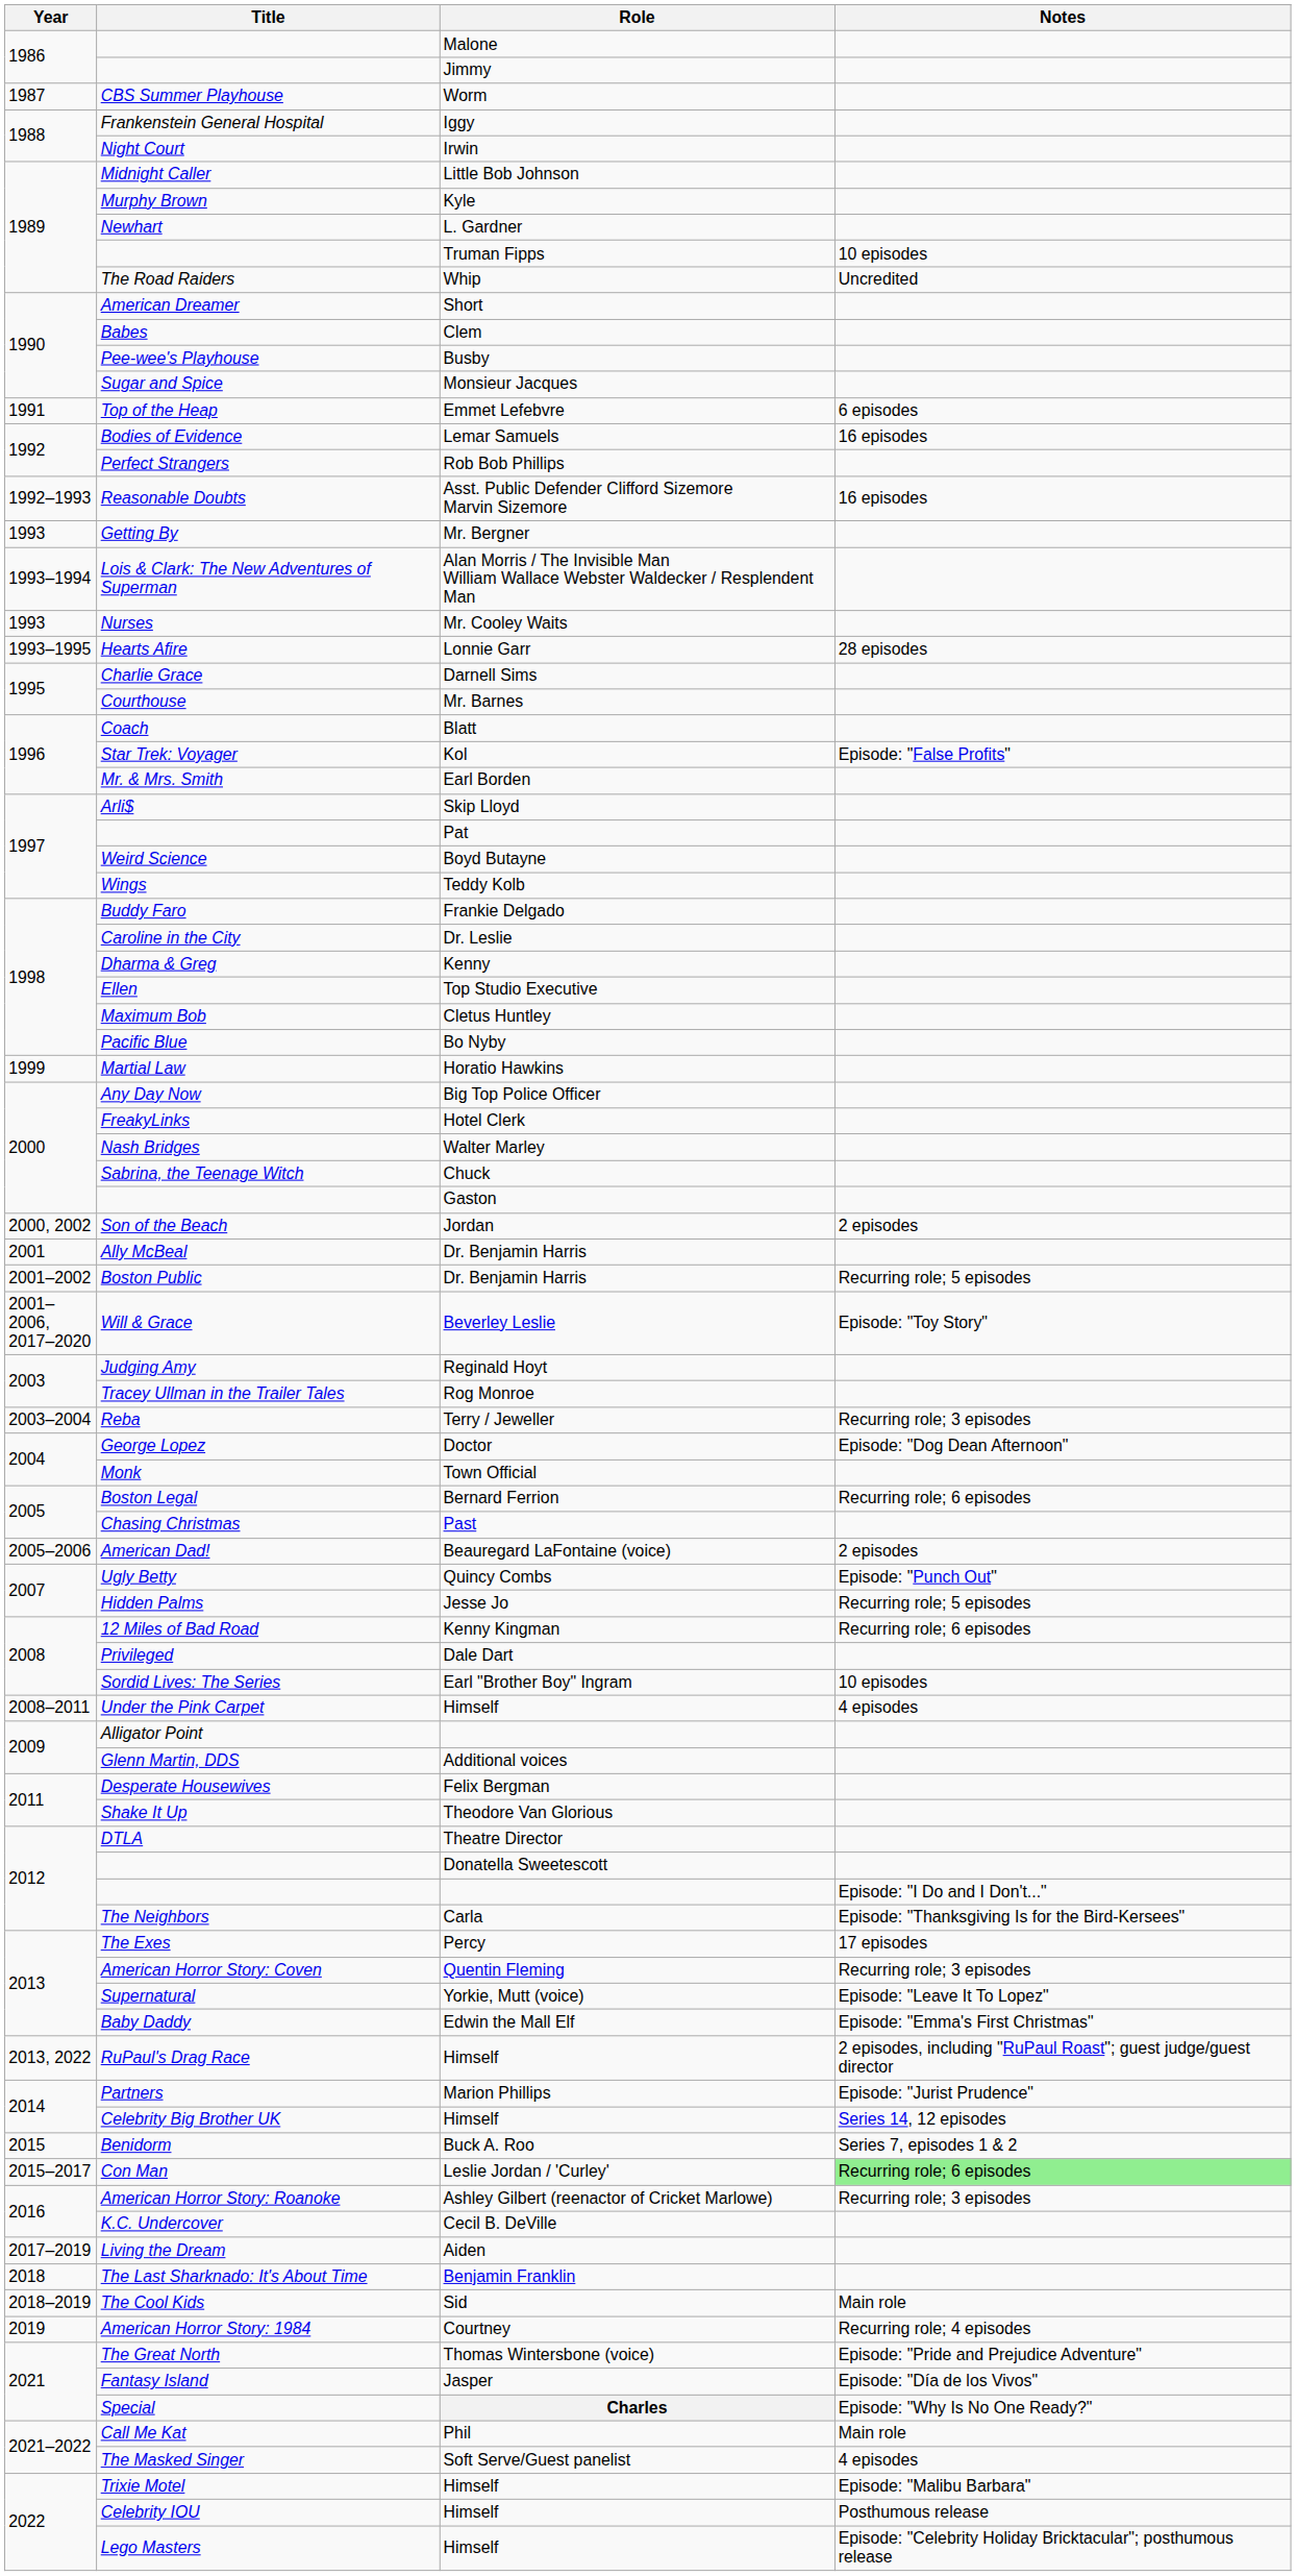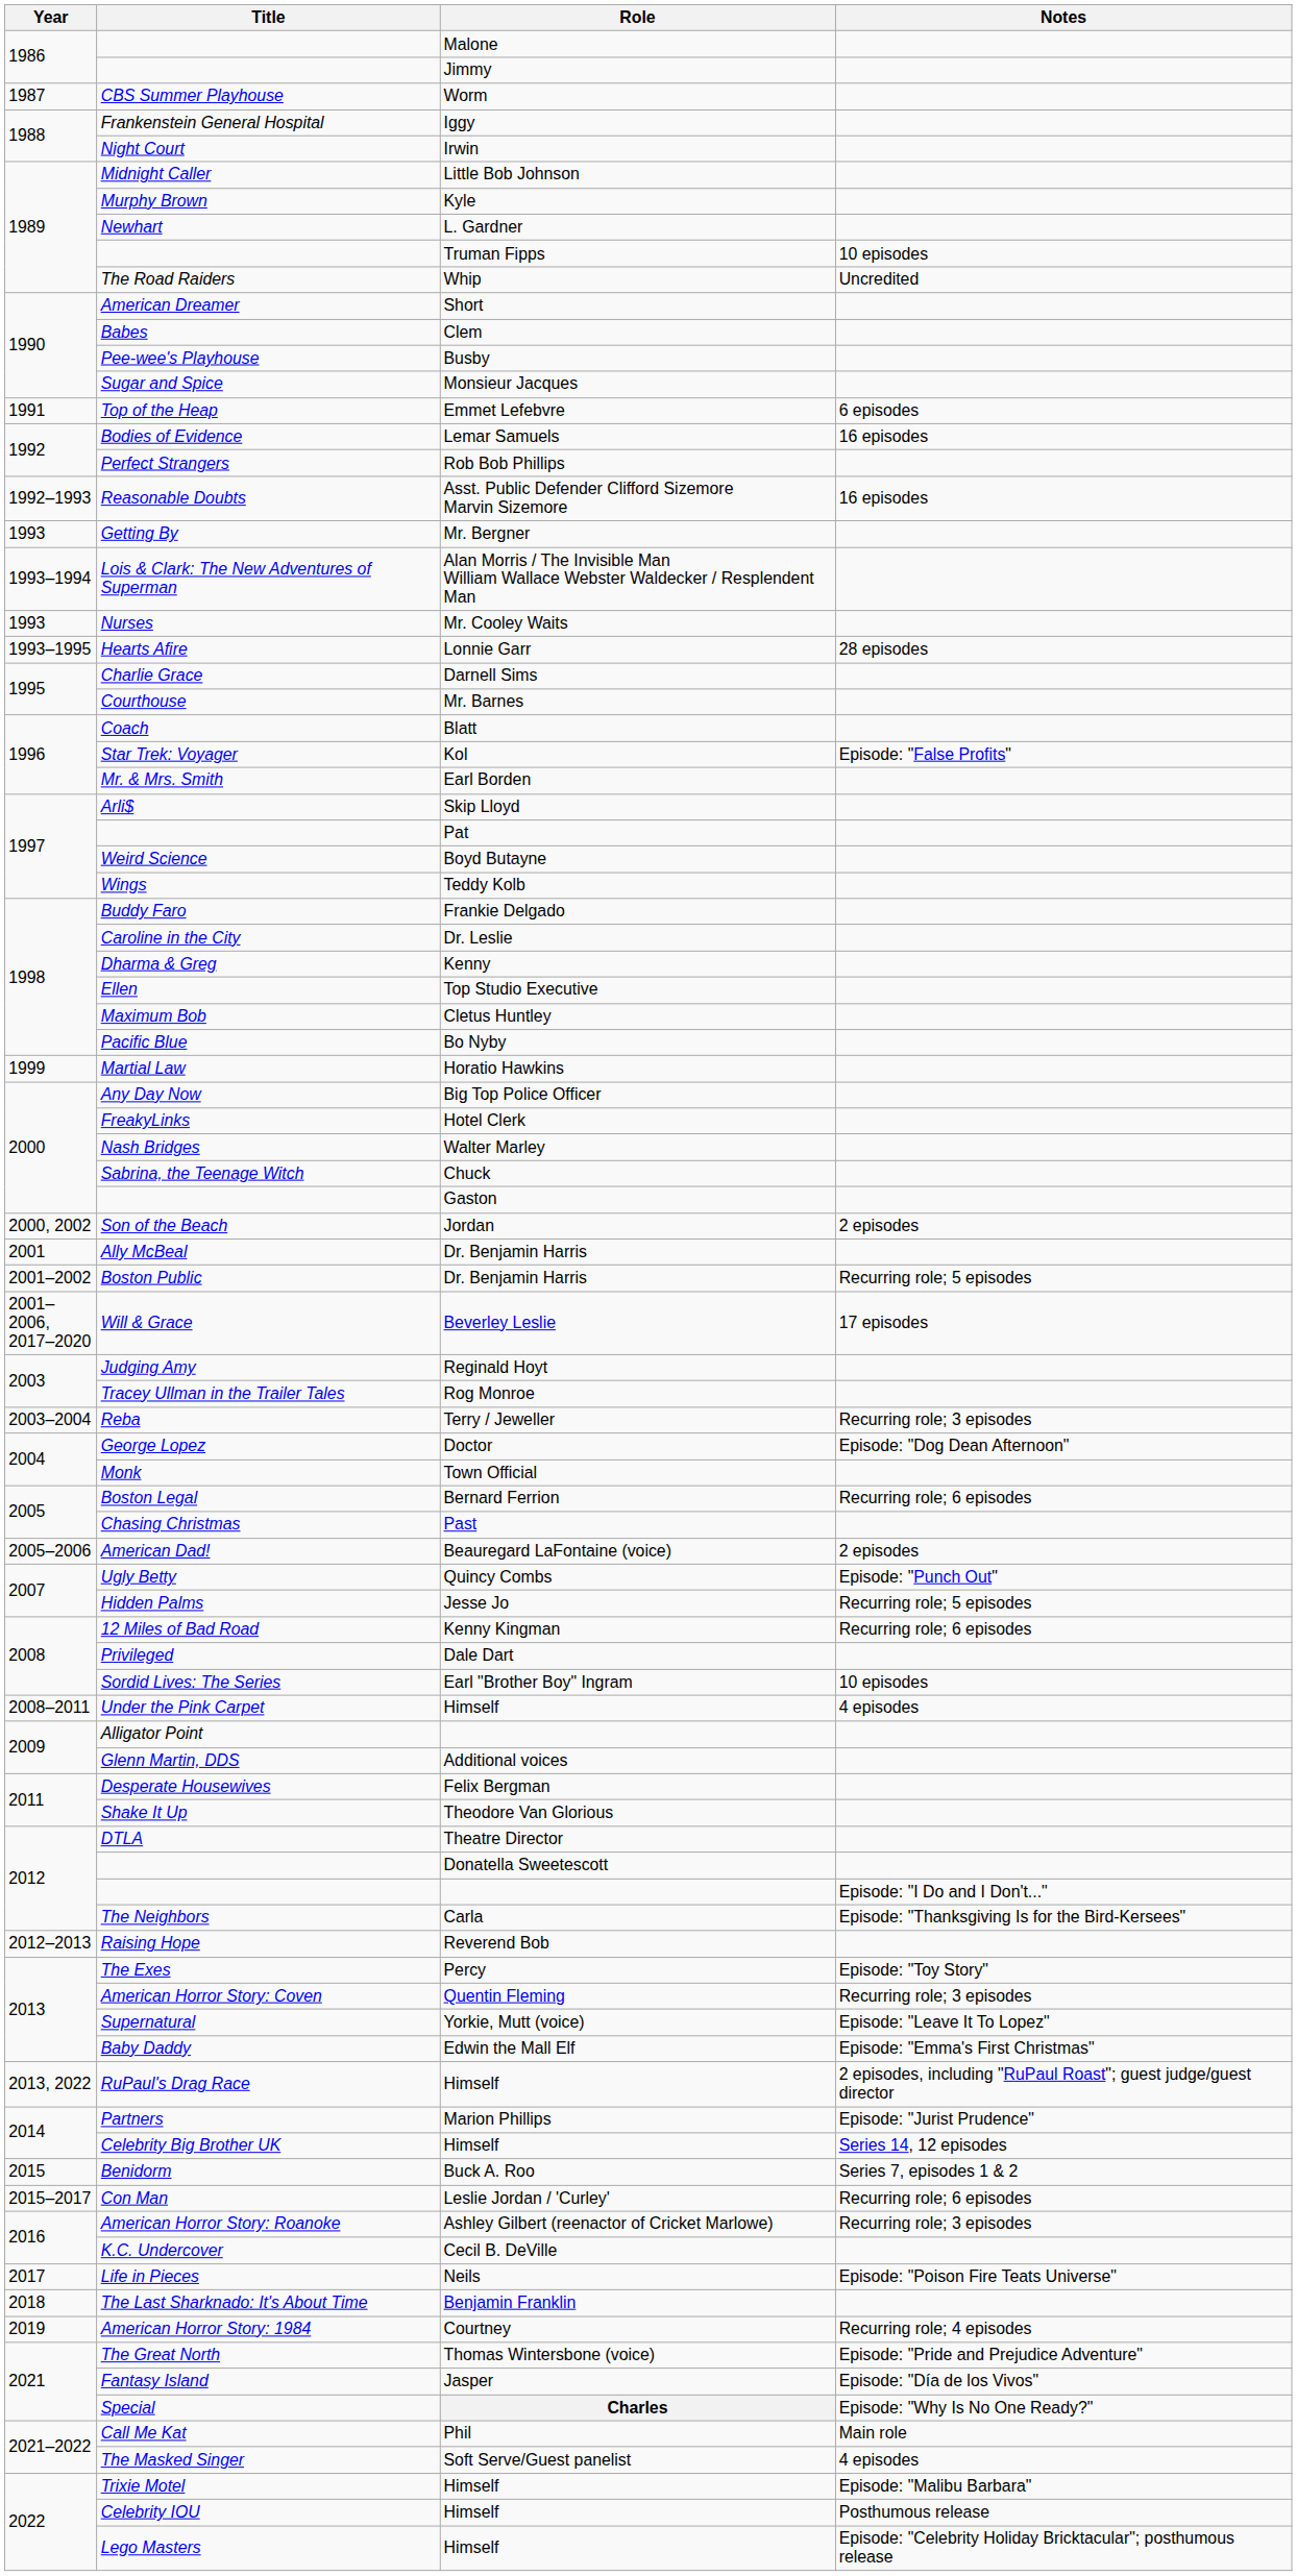 <table class="wikitable sortable">
 <tr>
 <th>Year</th>
 <th>Title</th>
 <th>Role</th>
 <th>Notes</th>
 </tr>
 <tr>
 <td rowspan=2>1986</td>
 <td><em></em></td>
 <td>Malone</td>
 <td></td>
 </tr>
 <tr>
 <td><em></em></td>
 <td>Jimmy</td>
 <td></td>
 </tr>
 <tr>
 <td>1987</td>
 <td><em><a href='#'>CBS Summer Playhouse</a></em></td>
 <td>Worm</td>
 <td></td>
 </tr>
 <tr>
 <td rowspan=2>1988</td>
 <td><em>Frankenstein General Hospital</em></td>
 <td>Iggy</td>
 <td></td>
 </tr>
 <tr>
 <td><em><a href='#'>Night Court</a></em></td>
 <td>Irwin</td>
 <td></td>
 </tr>
 <tr>
 <td rowspan=5>1989</td>
 <td><em><a href='#'>Midnight Caller</a></em></td>
 <td>Little Bob Johnson</td>
 <td></td>
 </tr>
 <tr>
 <td><em><a href='#'>Murphy Brown</a></em></td>
 <td>Kyle</td>
 <td></td>
 </tr>
 <tr>
 <td><em><a href='#'>Newhart</a></em></td>
 <td>L. Gardner</td>
 <td></td>
 </tr>
 <tr>
 <td><em></em></td>
 <td>Truman Fipps</td>
 <td>10 episodes</td>
 </tr>
 <tr>
 <td><em>The Road Raiders</em></td>
 <td>Whip</td>
 <td>Uncredited</td>
 </tr>
 <tr>
 <td rowspan=4>1990</td>
 <td><em><a href='#'>American Dreamer</a></em></td>
 <td>Short</td>
 <td></td>
 </tr>
 <tr>
 <td><em><a href='#'>Babes</a></em></td>
 <td>Clem</td>
 <td></td>
 </tr>
 <tr>
 <td><em><a href='#'>Pee-wee's Playhouse</a></em></td>
 <td>Busby</td>
 <td></td>
 </tr>
 <tr>
 <td><em><a href='#'>Sugar and Spice</a></em></td>
 <td>Monsieur Jacques</td>
 <td></td>
 </tr>
 <tr>
 <td>1991</td>
 <td><em><a href='#'>Top of the Heap</a></em></td>
 <td>Emmet Lefebvre</td>
 <td>6 episodes</td>
 </tr>
 <tr>
 <td rowspan=2>1992</td>
 <td><em><a href='#'>Bodies of Evidence</a></em></td>
 <td>Lemar Samuels</td>
 <td>16 episodes</td>
 </tr>
 <tr>
 <td><em><a href='#'>Perfect Strangers</a></em></td>
 <td>Rob Bob Phillips</td>
 <td></td>
 </tr>
 <tr>
 <td>1992–1993</td>
 <td><em><a href='#'>Reasonable Doubts</a></em></td>
 <td>Asst. Public Defender Clifford Sizemore <br> Marvin Sizemore</td>
 <td>16 episodes</td>
 </tr>
 <tr>
 <td>1993</td>
 <td><em><a href='#'>Getting By</a></em></td>
 <td>Mr. Bergner</td>
 <td></td>
 </tr>
 <tr>
 <td>1993–1994</td>
 <td><em><a href='#'>Lois & Clark: The New Adventures of Superman</a></em></td>
 <td>Alan Morris / The Invisible Man<br>William Wallace Webster Waldecker / Resplendent Man</td>
 <td></td>
 </tr>
 <tr>
 <td>1993</td>
 <td><em><a href='#'>Nurses</a></em></td>
 <td>Mr. Cooley Waits</td>
 <td></td>
 </tr>
 <tr>
 <td>1993–1995</td>
 <td><em><a href='#'>Hearts Afire</a></em></td>
 <td>Lonnie Garr</td>
 <td>28 episodes</td>
 </tr>
 <tr>
 <td rowspan=2>1995</td>
 <td><em><a href='#'>Charlie Grace</a></em></td>
 <td>Darnell Sims</td>
 <td></td>
 </tr>
 <tr>
 <td><em><a href='#'>Courthouse</a></em></td>
 <td>Mr. Barnes</td>
 <td></td>
 </tr>
 <tr>
 <td rowspan=3>1996</td>
 <td><em><a href='#'>Coach</a></em></td>
 <td>Blatt</td>
 <td></td>
 </tr>
 <tr>
 <td><em><a href='#'>Star Trek: Voyager</a></em></td>
 <td>Kol</td>
 <td>Episode: "<a href='#'>False Profits</a>"</td>
 </tr>
 <tr>
 <td><em><a href='#'>Mr. & Mrs. Smith</a></em></td>
 <td>Earl Borden</td>
 <td></td>
 </tr>
 <tr>
 <td rowspan=4>1997</td>
 <td><em><a href='#'>Arli$</a></em></td>
 <td>Skip Lloyd</td>
 <td></td>
 </tr>
 <tr>
 <td><em></em></td>
 <td>Pat</td>
 <td></td>
 </tr>
 <tr>
 <td><em><a href='#'>Weird Science</a></em></td>
 <td>Boyd Butayne</td>
 <td></td>
 </tr>
 <tr>
 <td><em><a href='#'>Wings</a></em></td>
 <td>Teddy Kolb</td>
 <td></td>
 </tr>
 <tr>
 <td rowspan=6>1998</td>
 <td><em><a href='#'>Buddy Faro</a></em></td>
 <td>Frankie Delgado</td>
 <td></td>
 </tr>
 <tr>
 <td><em><a href='#'>Caroline in the City</a></em></td>
 <td>Dr. Leslie</td>
 <td></td>
 </tr>
 <tr>
 <td><em><a href='#'>Dharma & Greg</a></em></td>
 <td>Kenny</td>
 <td></td>
 </tr>
 <tr>
 <td><em><a href='#'>Ellen</a></em></td>
 <td>Top Studio Executive</td>
 <td></td>
 </tr>
 <tr>
 <td><em><a href='#'>Maximum Bob</a></em></td>
 <td>Cletus Huntley</td>
 <td></td>
 </tr>
 <tr>
 <td><em><a href='#'>Pacific Blue</a></em></td>
 <td>Bo Nyby</td>
 <td></td>
 </tr>
 <tr valign="top">
 <td>1999</td>
 <td><em><a href='#'>Martial Law</a></em></td>
 <td>Horatio Hawkins</td>
 <td></td>
 </tr>
 <tr>
 <td rowspan=5>2000</td>
 <td><em><a href='#'>Any Day Now</a></em></td>
 <td>Big Top Police Officer</td>
 <td></td>
 </tr>
 <tr>
 <td><em><a href='#'>FreakyLinks</a></em></td>
 <td>Hotel Clerk</td>
 <td></td>
 </tr>
 <tr>
 <td><em><a href='#'>Nash Bridges</a></em></td>
 <td>Walter Marley</td>
 <td></td>
 </tr>
 <tr>
 <td><em><a href='#'>Sabrina, the Teenage Witch</a></em></td>
 <td>Chuck</td>
 <td></td>
 </tr>
 <tr>
 <td><em></em></td>
 <td>Gaston</td>
 <td></td>
 </tr>
 <tr>
 <td>2000, 2002</td>
 <td><em><a href='#'>Son of the Beach</a></em></td>
 <td>Jordan</td>
 <td>2 episodes</td>
 </tr>
 <tr>
 <td>2001</td>
 <td><em><a href='#'>Ally McBeal</a></em></td>
 <td>Dr. Benjamin Harris</td>
 <td></td>
 </tr>
 <tr>
 <td>2001–2002</td>
 <td><em><a href='#'>Boston Public</a></em></td>
 <td>Dr. Benjamin Harris</td>
 <td>Recurring role; 5 episodes</td>
 </tr>
 <tr>
 <td>2001–2006,<br>2017–2020</td>
 <td><em><a href='#'>Will & Grace</a></em></td>
 <td><a href='#'>Beverley Leslie</a></td>
-<td>Episode: "Toy Story"</td>
+<td>17 episodes</td>
 </tr>
 <tr>
 <td rowspan=2>2003</td>
 <td><em><a href='#'>Judging Amy</a></em></td>
 <td>Reginald Hoyt</td>
 <td></td>
 </tr>
 <tr>
 <td><em><a href='#'>Tracey Ullman in the Trailer Tales</a></em></td>
 <td>Rog Monroe</td>
 <td></td>
 </tr>
 <tr>
 <td>2003–2004</td>
 <td><em><a href='#'>Reba</a></em></td>
 <td>Terry / Jeweller</td>
 <td>Recurring role; 3 episodes</td>
 </tr>
 <tr>
 <td rowspan=2>2004</td>
 <td><em><a href='#'>George Lopez</a></em></td>
 <td>Doctor</td>
 <td>Episode: "Dog Dean Afternoon"</td>
 </tr>
 <tr>
 <td><em><a href='#'>Monk</a></em></td>
 <td>Town Official</td>
 <td></td>
 </tr>
 <tr>
 <td rowspan=2>2005</td>
 <td><em><a href='#'>Boston Legal</a></em></td>
 <td>Bernard Ferrion</td>
 <td>Recurring role; 6 episodes</td>
 </tr>
 <tr>
 <td><em><a href='#'>Chasing Christmas</a></em></td>
 <td><a href='#'>Past</a></td>
 <td></td>
 </tr>
 <tr>
 <td>2005–2006</td>
 <td><em><a href='#'>American Dad!</a></em></td>
 <td>Beauregard LaFontaine (voice)</td>
 <td>2 episodes</td>
 </tr>
 <tr>
 <td rowspan=2>2007</td>
 <td><em><a href='#'>Ugly Betty</a></em></td>
 <td>Quincy Combs</td>
 <td>Episode: "<a href='#'>Punch Out</a>"</td>
 </tr>
 <tr>
 <td><em><a href='#'>Hidden Palms</a></em></td>
 <td>Jesse Jo</td>
 <td>Recurring role; 5 episodes</td>
 </tr>
 <tr>
 <td rowspan=3>2008</td>
 <td><em><a href='#'>12 Miles of Bad Road</a></em></td>
 <td>Kenny Kingman</td>
 <td>Recurring role; 6 episodes</td>
 </tr>
 <tr>
 <td><em><a href='#'>Privileged</a></em></td>
 <td>Dale Dart</td>
 <td></td>
 </tr>
 <tr>
 <td><em><a href='#'>Sordid Lives: The Series</a></em></td>
 <td>Earl "Brother Boy" Ingram</td>
 <td>10 episodes</td>
 </tr>
 <tr>
 <td>2008–2011</td>
 <td><em><a href='#'>Under the Pink Carpet</a></em></td>
 <td>Himself</td>
 <td>4 episodes</td>
 </tr>
 <tr>
 <td rowspan=2>2009</td>
 <td><em>Alligator Point</em></td>
 <td></td>
 <td></td>
 </tr>
 <tr>
 <td><em><a href='#'>Glenn Martin, DDS</a></em></td>
 <td>Additional voices</td>
 <td></td>
 </tr>
 <tr>
 <td rowspan=2>2011</td>
 <td><em><a href='#'>Desperate Housewives</a></em></td>
 <td>Felix Bergman</td>
 <td></td>
 </tr>
 <tr>
 <td><em><a href='#'>Shake It Up</a></em></td>
 <td>Theodore Van Glorious</td>
 <td></td>
 </tr>
 <tr>
 <td rowspan=4>2012</td>
 <td><em><a href='#'>DTLA</a></em></td>
 <td>Theatre Director</td>
 <td></td>
 </tr>
 <tr>
 <td><em></em></td>
 <td>Donatella Sweetescott</td>
 <td></td>
 </tr>
 <tr>
 <td><em></em></td>
 <td></td>
 <td>Episode: "I Do and I Don't..."</td>
 </tr>
 <tr>
 <td><em><a href='#'>The Neighbors</a></em></td>
 <td>Carla</td>
 <td>Episode: "Thanksgiving Is for the Bird-Kersees"</td>
 </tr>
 <tr>
+<td>2012–2013</td>
+<td><em><a href='#'>Raising Hope</a></em></td>
+<td>Reverend Bob</td>
+<td></td>
+</tr>
+<tr>
 <td rowspan=4>2013</td>
 <td><em><a href='#'>The Exes</a></em></td>
 <td>Percy</td>
-<td>17 episodes</td>
+<td>Episode: "Toy Story"</td>
 </tr>
 <tr>
 <td><em><a href='#'>American Horror Story: Coven</a></em></td>
 <td><a href='#'>Quentin Fleming</a></td>
 <td>Recurring role; 3 episodes</td>
 </tr>
 <tr>
 <td><em><a href='#'>Supernatural</a></em></td>
 <td>Yorkie, Mutt (voice)</td>
 <td>Episode: "Leave It To Lopez"</td>
 </tr>
 <tr>
 <td><em><a href='#'>Baby Daddy</a></em></td>
 <td>Edwin the Mall Elf</td>
 <td>Episode: "Emma's First Christmas"</td>
 </tr>
 <tr>
 <td>2013, 2022</td>
 <td><em><a href='#'>RuPaul's Drag Race</a></em></td>
 <td>Himself</td>
 <td>2 episodes, including "<a href='#'>RuPaul Roast</a>"; guest judge/guest director</td>
 </tr>
 <tr>
 <td rowspan=2>2014</td>
 <td><em><a href='#'>Partners</a></em></td>
 <td>Marion Phillips</td>
 <td>Episode: "Jurist Prudence"</td>
 </tr>
 <tr>
 <td><em><a href='#'>Celebrity Big Brother UK</a></em></td>
 <td>Himself</td>
 <td><a href='#'>Series 14</a>, 12 episodes</td>
 </tr>
 <tr>
 <td>2015</td>
 <td><em><a href='#'>Benidorm</a></em></td>
 <td>Buck A. Roo</td>
 <td>Series 7, episodes 1 & 2</td>
 </tr>
 <tr>
 <td>2015–2017</td>
 <td><em><a href='#'>Con Man</a></em></td>
 <td>Leslie Jordan / 'Curley'</td>
-<td style="background: lightgreen;">Recurring role; 6 episodes</td>
+<td>Recurring role; 6 episodes</td>
 </tr>
 <tr>
 <td rowspan=2>2016</td>
 <td><em><a href='#'>American Horror Story: Roanoke</a></em></td>
 <td>Ashley Gilbert (reenactor of Cricket Marlowe)</td>
 <td>Recurring role; 3 episodes</td>
 </tr>
 <tr>
 <td><em><a href='#'>K.C. Undercover</a></em></td>
 <td>Cecil B. DeVille</td>
 <td></td>
 </tr>
 <tr>
-<td>2017–2019</td>
-<td><em><a href='#'>Living the Dream</a></em></td>
-<td>Aiden</td>
-<td></td>
+<td>2017</td>
+<td><em><a href='#'>Life in Pieces</a></em></td>
+<td>Neils</td>
+<td>Episode: "Poison Fire Teats Universe"</td>
 </tr>
 <tr>
 <td>2018</td>
 <td><em><a href='#'>The Last Sharknado: It's About Time</a></em></td>
 <td><a href='#'>Benjamin Franklin</a></td>
 <td></td>
-</tr>
-<tr>
-<td>2018–2019</td>
-<td><em><a href='#'>The Cool Kids</a></em></td>
-<td>Sid</td>
-<td>Main role</td>
 </tr>
 <tr>
 <td>2019</td>
 <td><em><a href='#'>American Horror Story: 1984</a></em></td>
 <td>Courtney</td>
 <td>Recurring role; 4 episodes</td>
 </tr>
 <tr>
 <td rowspan=3>2021</td>
 <td><em><a href='#'>The Great North</a></em></td>
 <td>Thomas Wintersbone (voice)</td>
 <td>Episode: "Pride and Prejudice Adventure"</td>
 </tr>
 <tr>
 <td><a href='#'><em>Fantasy Island</em></a></td>
 <td>Jasper</td>
 <td>Episode: "Día de los Vivos"</td>
 </tr>
 <tr>
 <td><em><a href='#'>Special</a></em></td>
 <th>Charles</th>
 <td>Episode: "Why Is No One Ready?"</td>
 </tr>
 <tr>
 <td rowspan=2>2021–2022</td>
 <td><em><a href='#'>Call Me Kat</a></em></td>
 <td>Phil</td>
 <td>Main role</td>
 </tr>
 <tr>
 <td><em><a href='#'>The Masked Singer</a></em></td>
 <td>Soft Serve/Guest panelist</td>
 <td>4 episodes</td>
 </tr>
 <tr>
 <td rowspan=3>2022</td>
 <td><em><a href='#'>Trixie Motel</a></em></td>
 <td>Himself</td>
 <td>Episode: "Malibu Barbara"</td>
 </tr>
 <tr>
 <td><em><a href='#'>Celebrity IOU</a></em></td>
 <td>Himself</td>
 <td>Posthumous release</td>
 </tr>
 <tr>
 <td><em><a href='#'>Lego Masters</a></em></td>
 <td>Himself</td>
 <td>Episode: "Celebrity Holiday Bricktacular"; posthumous release</td>
 </tr>
 </table>
